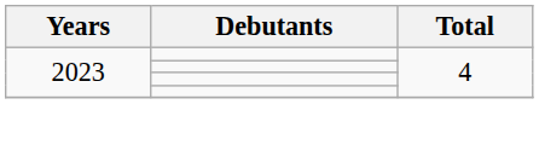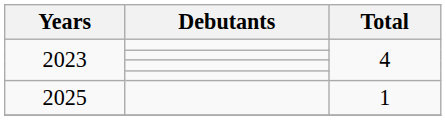 <table class="wikitable" style=width:20%;">
 <tr>
 <th>Years</th>
 <th>Debutants</th>
 <th>Total</th>
 </tr>
 <tr>
 <td rowspan=4 align=center>2023</td>
 <td></td>
 <td rowspan=4 align=center>4</td>
 </tr>
 <tr>
 <td></td>
 </tr>
 <tr>
 <td></td>
 </tr>
 <tr>
 <td></td>
 </tr>
 <tr>
+<td align=center>2025</td>
+<td></td>
+<td align=center>1</td>
+</tr>
+<tr>
 </tr>
 </table>
